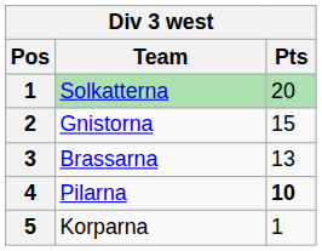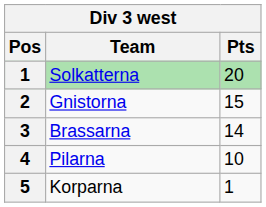 <table class="wikitable">
 <tr>
 <th colspan="3">Div 3 west</th>
 </tr>
 <tr>
 <th width=20>Pos</th>
 <th width=150>Team</th>
 <th width=30>Pts</th>
 </tr>
 <tr style="background:#ACE1AF;">
 <th>1</th>
 <td><a href='#'>Solkatterna</a></td>
 <td>20</td>
 </tr>
 <tr>
 <th>2</th>
 <td><a href='#'>Gnistorna</a></td>
 <td>15</td>
 </tr>
 <tr>
 <th>3</th>
 <td><a href='#'>Brassarna</a></td>
-<td>13</td>
+<td>14</td>
 </tr>
 <tr>
 <th>4</th>
 <td><a href='#'>Pilarna</a></td>
-<td><strong>10</strong></td>
+<td>10</td>
 </tr>
 <tr>
 <th>5</th>
 <td>Korparna</td>
 <td>1</td>
 </tr>
 </table>
